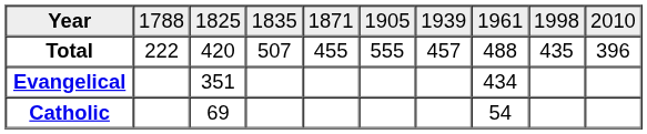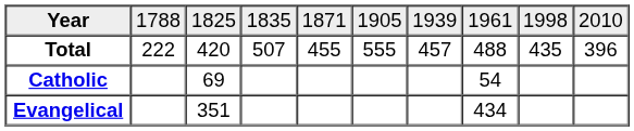 <table border="1" cellpadding="2" cellspacing="0" width="500">
 <tr bgcolor="#eeeeee" align="center">
 <td><strong>Year</strong></td>
 <td>1788</td>
 <td>1825</td>
 <td>1835</td>
 <td>1871</td>
 <td>1905</td>
 <td>1939</td>
 <td>1961</td>
 <td>1998</td>
 <td>2010</td>
 </tr>
 <tr align="center">
 <td><strong>Total</strong></td>
 <td>222</td>
 <td>420</td>
 <td>507</td>
 <td>455</td>
 <td>555</td>
 <td>457</td>
 <td>488</td>
 <td>435</td>
 <td>396</td>
 </tr>
 <tr align="center">
+<td><strong><a href='#'>Catholic</a></strong></td>
+<td> </td>
+<td>69</td>
+<td> </td>
+<td> </td>
+<td> </td>
+<td> </td>
+<td>54</td>
+<td> </td>
+<td> </td>
+</tr>
+<tr align="center">
 <td><strong><a href='#'>Evangelical</a></strong></td>
 <td> </td>
 <td>351</td>
 <td> </td>
 <td> </td>
 <td> </td>
 <td> </td>
 <td>434</td>
 <td> </td>
 <td> </td>
 </tr>
-<tr align="center">
-<td><strong><a href='#'>Catholic</a></strong></td>
-<td> </td>
-<td>69</td>
-<td> </td>
-<td> </td>
-<td> </td>
-<td> </td>
-<td>54</td>
-<td> </td>
-<td> </td>
-</tr>
 </table>
